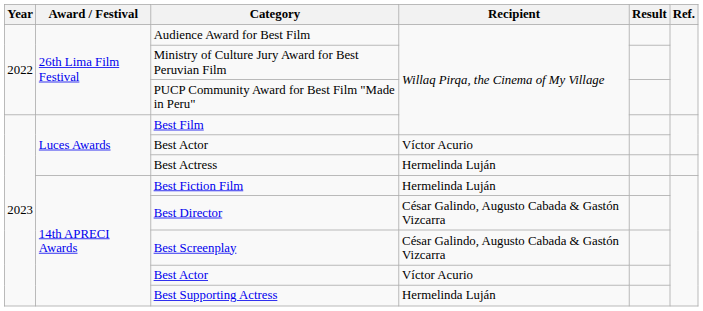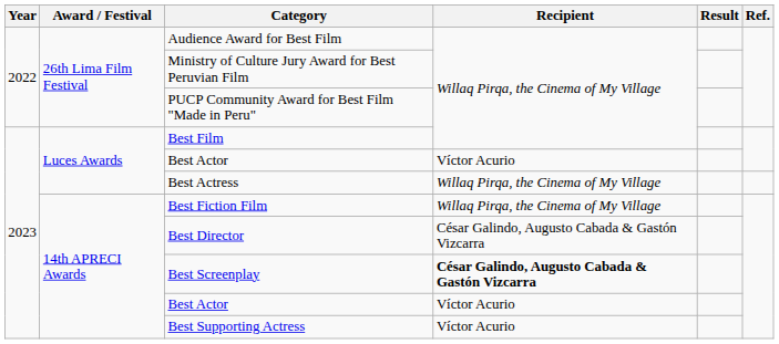 <table class="wikitable sortable" align="center">
 <tr>
 <th>Year</th>
 <th><strong>Award / Festival</strong></th>
 <th><strong>Category</strong></th>
 <th>Recipient</th>
 <th>Result</th>
 <th>Ref.</th>
 </tr>
 <tr>
 <td rowspan="3">2022</td>
 <td rowspan="3"><a href='#'>26th Lima Film Festival</a></td>
 <td>Audience Award for Best Film</td>
 <td rowspan="4"><em>Willaq Pirqa, the Cinema of My Village</em></td>
 <td></td>
 <td rowspan="3"></td>
 </tr>
 <tr>
 <td>Ministry of Culture Jury Award for Best Peruvian Film</td>
 <td></td>
 </tr>
 <tr>
 <td>PUCP Community Award for Best Film "Made in Peru"</td>
 <td></td>
 </tr>
 <tr>
 <td rowspan="8">2023</td>
 <td rowspan="3"><a href='#'>Luces Awards</a></td>
 <td><a href='#'>Best Film</a></td>
 <td></td>
 <td rowspan="2"></td>
 </tr>
 <tr>
 <td>Best Actor</td>
 <td>Víctor Acurio</td>
 <td></td>
 </tr>
 <tr>
 <td>Best Actress</td>
-<td>Hermelinda Luján</td>
+<td><em>Willaq Pirqa, the Cinema of My Village</em></td>
 <td></td>
 <td></td>
 </tr>
 <tr>
 <td rowspan="5"><a href='#'>14th APRECI Awards</a></td>
 <td><a href='#'>Best Fiction Film</a></td>
-<td>Hermelinda Luján</td>
+<td><em>Willaq Pirqa, the Cinema of My Village</em></td>
 <td></td>
 <td rowspan="5"></td>
 </tr>
 <tr>
 <td><a href='#'>Best Director</a></td>
 <td>César Galindo, Augusto Cabada & Gastón Vizcarra</td>
 <td></td>
 </tr>
 <tr>
 <td><a href='#'>Best Screenplay</a></td>
-<td>César Galindo, Augusto Cabada & Gastón Vizcarra</td>
+<td><strong>César Galindo, Augusto Cabada & Gastón Vizcarra</strong></td>
 <td></td>
 </tr>
 <tr>
 <td><a href='#'>Best Actor</a></td>
 <td>Víctor Acurio</td>
 <td></td>
 </tr>
 <tr>
 <td><a href='#'>Best Supporting Actress</a></td>
-<td>Hermelinda Luján</td>
+<td>Víctor Acurio</td>
 <td></td>
 </tr>
 </table>
